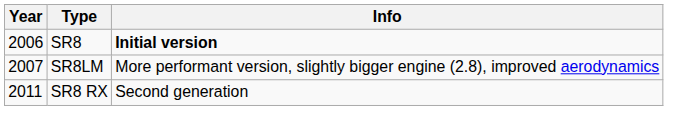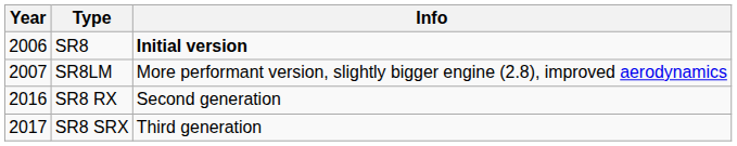 <table class="wikitable">
 <tr>
 <th>Year</th>
 <th>Type</th>
 <th>Info</th>
 </tr>
 <tr>
 <td>2006</td>
 <td>SR8</td>
 <td><strong>Initial version</strong></td>
 </tr>
 <tr>
 <td>2007</td>
 <td>SR8LM </td>
 <td>More performant version, slightly bigger engine (2.8), improved <a href='#'>aerodynamics</a></td>
 </tr>
 <tr>
-<td>2011</td>
+<td>2016</td>
 <td>SR8 RX </td>
 <td>Second generation</td>
 </tr>
+<tr>
+<td>2017</td>
+<td>SR8 SRX</td>
+<td>Third generation</td>
+</tr>
 </table>
